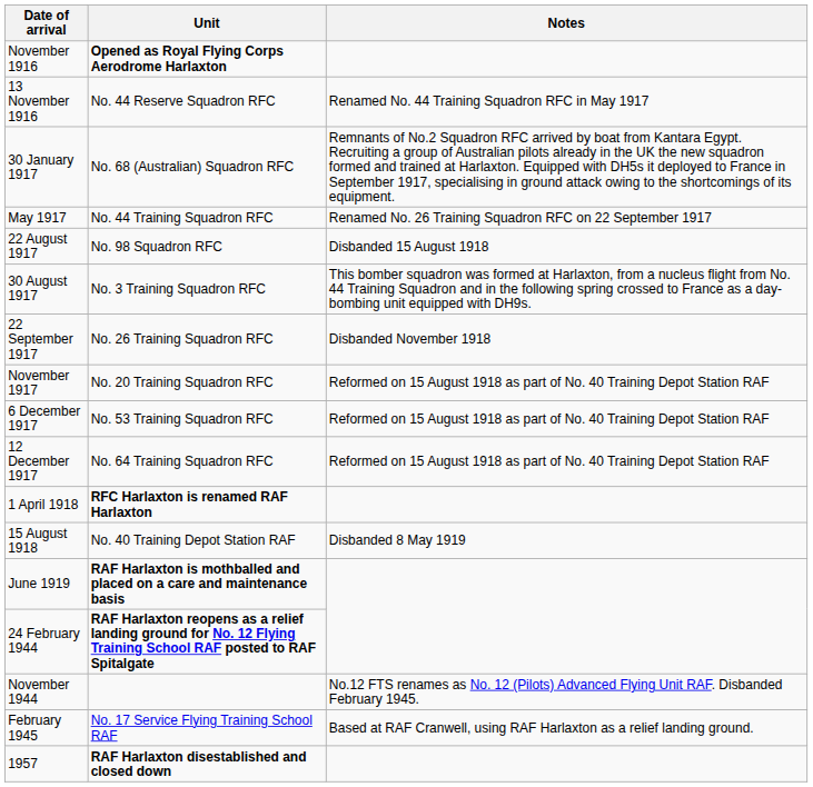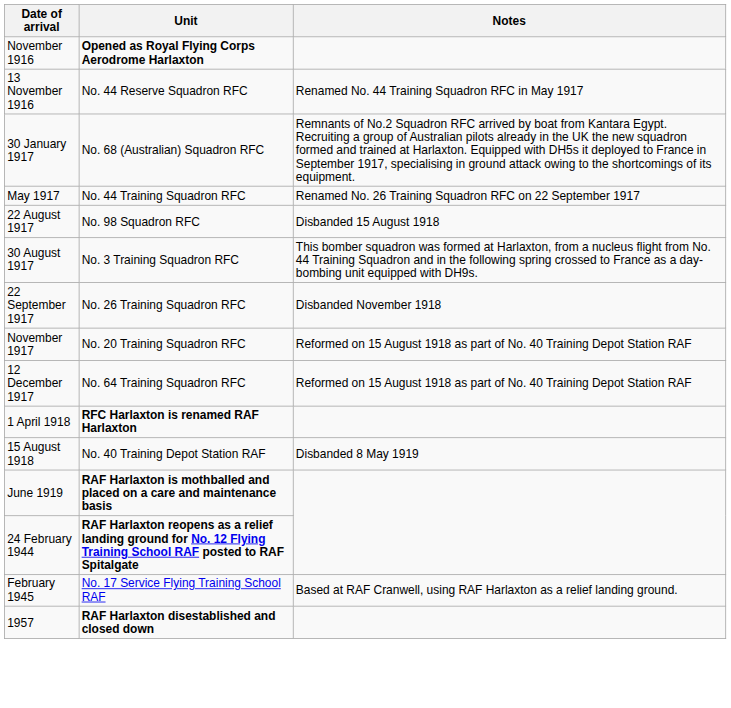 <table class="wikitable" style="font-size: 90%;">
 <tr>
 <th>Date of arrival</th>
 <th>Unit</th>
 <th>Notes</th>
 </tr>
 <tr>
 <td>November 1916</td>
 <td><strong>Opened as Royal Flying Corps Aerodrome Harlaxton</strong></td>
 </tr>
 <tr>
 <td>13 November 1916</td>
 <td>No. 44 Reserve Squadron RFC</td>
 <td>Renamed No. 44 Training Squadron RFC in May 1917</td>
 </tr>
 <tr>
 <td>30 January 1917</td>
 <td>No. 68 (Australian) Squadron RFC</td>
 <td>Remnants of No.2 Squadron RFC arrived by boat from Kantara Egypt.  Recruiting a group of Australian pilots already in the UK the new squadron formed and trained at Harlaxton.  Equipped with DH5s it deployed to France in September 1917, specialising in ground attack owing to the shortcomings of its equipment.</td>
 </tr>
 <tr>
 <td>May 1917</td>
 <td>No. 44 Training Squadron RFC</td>
 <td>Renamed No. 26 Training Squadron RFC on 22 September 1917</td>
 </tr>
 <tr>
 <td>22 August 1917</td>
 <td>No. 98 Squadron RFC</td>
 <td>Disbanded 15 August 1918</td>
 </tr>
 <tr>
 <td>30 August 1917</td>
 <td>No. 3 Training Squadron RFC</td>
 <td>This bomber squadron was formed at Harlaxton, from a nucleus flight from No. 44 Training Squadron and in the following spring crossed to France as a day-bombing unit equipped with DH9s.</td>
 </tr>
 <tr>
 <td>22 September 1917</td>
 <td>No. 26 Training Squadron RFC</td>
 <td>Disbanded November 1918</td>
 </tr>
 <tr>
 <td>November 1917</td>
 <td>No. 20 Training Squadron RFC</td>
 <td>Reformed on 15 August 1918 as part of No. 40 Training Depot Station RAF</td>
 </tr>
 <tr>
-<td>6 December 1917</td>
-<td>No. 53 Training Squadron RFC</td>
-<td>Reformed on 15 August 1918 as part of No. 40 Training Depot Station RAF</td>
-</tr>
-<tr>
 <td>12 December 1917</td>
 <td>No. 64 Training Squadron RFC</td>
 <td>Reformed on 15 August 1918 as part of No. 40 Training Depot Station RAF</td>
 </tr>
 <tr>
 <td>1 April 1918</td>
 <td><strong>RFC Harlaxton is renamed RAF Harlaxton</strong></td>
 </tr>
 <tr>
 <td>15 August 1918</td>
 <td>No. 40 Training Depot Station RAF</td>
 <td>Disbanded 8 May 1919</td>
 </tr>
 <tr>
 <td>June 1919</td>
 <td><strong>RAF Harlaxton is mothballed and placed on a care and maintenance basis</strong></td>
 </tr>
 <tr>
 <td>24 February 1944</td>
 <td><strong>RAF Harlaxton reopens as a relief landing ground for <a href='#'>No. 12 Flying Training School RAF</a> posted to RAF Spitalgate</strong></td>
 </tr>
 <tr>
-<td>November 1944</td>
-<td></td>
-<td>No.12 FTS renames as <a href='#'>No. 12 (Pilots) Advanced Flying Unit RAF</a>. Disbanded February 1945.</td>
-</tr>
-<tr>
 <td>February 1945</td>
 <td><a href='#'>No. 17 Service Flying Training School RAF</a></td>
 <td>Based at RAF Cranwell, using RAF Harlaxton as a relief landing ground.</td>
 </tr>
 <tr>
 <td>1957</td>
 <td><strong>RAF Harlaxton disestablished and closed down</strong></td>
 </tr>
 </table>
